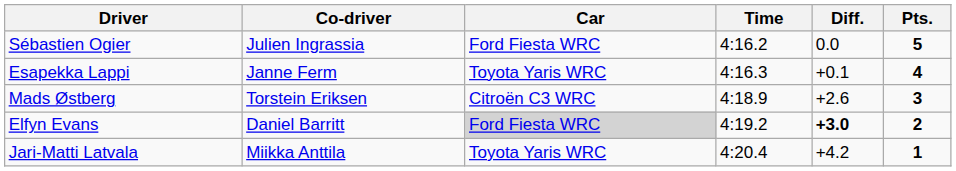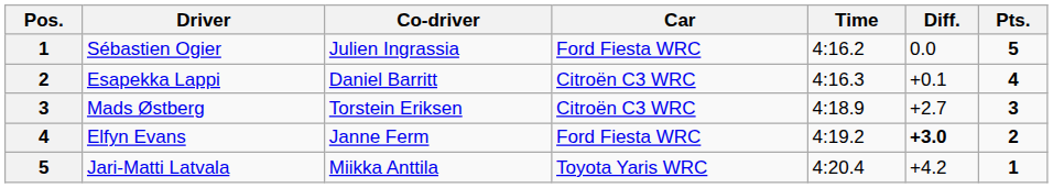 <table class="wikitable" width=60% style="font-size: 85%;">
 <tr>
+<th>Pos.</th>
 <th>Driver</th>
 <th>Co-driver</th>
 <th>Car</th>
 <th>Time</th>
 <th>Diff.</th>
 <th>Pts.</th>
 </tr>
 <tr>
+<th>1</th>
 <td> <a href='#'>Sébastien Ogier</a></td>
 <td> <a href='#'>Julien Ingrassia</a></td>
 <td><a href='#'>Ford Fiesta WRC</a></td>
 <td>4:16.2</td>
 <td>0.0</td>
 <td align="center"><strong>5</strong></td>
 </tr>
 <tr>
+<th>2</th>
 <td> <a href='#'>Esapekka Lappi</a></td>
-<td> <a href='#'>Janne Ferm</a></td>
-<td><a href='#'>Toyota Yaris WRC</a></td>
+<td> <a href='#'>Daniel Barritt</a></td>
+<td><a href='#'>Citroën C3 WRC</a></td>
 <td>4:16.3</td>
 <td>+0.1</td>
 <td align="center"><strong>4</strong></td>
 </tr>
 <tr>
+<th>3</th>
 <td> <a href='#'>Mads Østberg</a></td>
 <td> <a href='#'>Torstein Eriksen</a></td>
 <td><a href='#'>Citroën C3 WRC</a></td>
 <td>4:18.9</td>
-<td>+2.6</td>
+<td>+2.7</td>
 <td align="center"><strong>3</strong></td>
 </tr>
 <tr>
+<th>4</th>
 <td> <a href='#'>Elfyn Evans</a></td>
-<td> <a href='#'>Daniel Barritt</a></td>
-<td style="background: lightgrey;"><a href='#'>Ford Fiesta WRC</a></td>
+<td> <a href='#'>Janne Ferm</a></td>
+<td><a href='#'>Ford Fiesta WRC</a></td>
 <td>4:19.2</td>
 <td><strong>+3.0</strong></td>
 <td align="center"><strong>2</strong></td>
 </tr>
 <tr>
+<th>5</th>
 <td> <a href='#'>Jari-Matti Latvala</a></td>
 <td> <a href='#'>Miikka Anttila</a></td>
 <td><a href='#'>Toyota Yaris WRC</a></td>
 <td>4:20.4</td>
 <td>+4.2</td>
 <td align="center"><strong>1</strong></td>
 </tr>
 </table>
